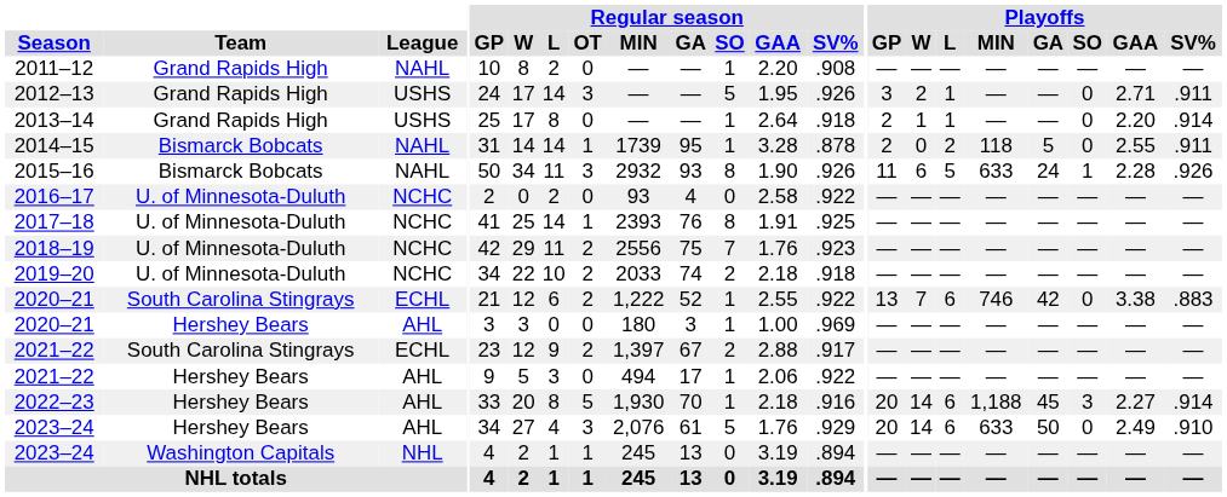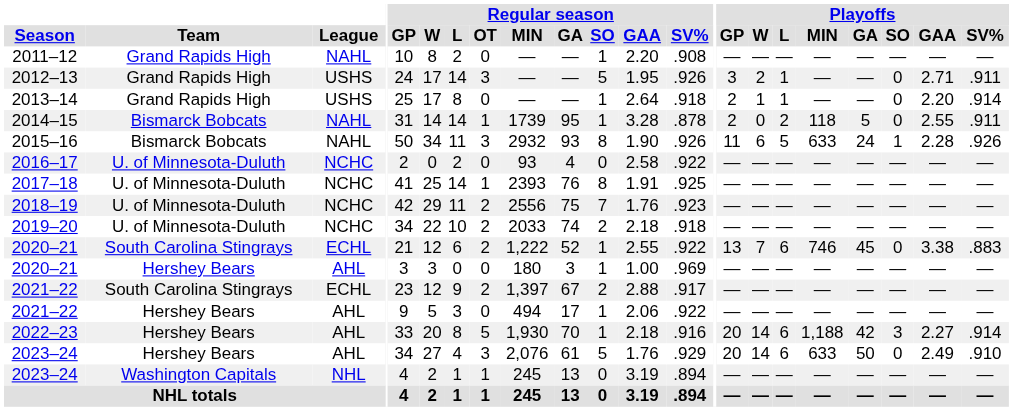 <table border="0" cellpadding="1" cellspacing="0" style="text-align:center; width:75%">
 <tr bgcolor="#e0e0e0">
 <th colspan="3" bgcolor="#ffffff"></th>
 <th rowspan="99" bgcolor="#ffffff"></th>
 <th colspan="9" bgcolor="#e0e0e0"><a href='#'>Regular season</a></th>
 <th rowspan="99" bgcolor="#ffffff"></th>
 <th colspan="8" bgcolor="#e0e0e0"><a href='#'>Playoffs</a></th>
 </tr>
 <tr bgcolor="#e0e0e0">
 <th><a href='#'>Season</a></th>
 <th>Team</th>
 <th>League</th>
 <th>GP</th>
 <th>W</th>
 <th>L</th>
 <th>OT</th>
 <th>MIN</th>
 <th>GA</th>
 <th><a href='#'>SO</a></th>
 <th><a href='#'>GAA</a></th>
 <th><a href='#'>SV%</a></th>
 <th>GP</th>
 <th>W</th>
 <th>L</th>
 <th>MIN</th>
 <th>GA</th>
 <th>SO</th>
 <th>GAA</th>
 <th>SV%</th>
 </tr>
 <tr>
 <td>2011–12</td>
 <td><a href='#'>Grand Rapids High</a></td>
 <td><a href='#'>NAHL</a></td>
 <td>10</td>
 <td>8</td>
 <td>2</td>
 <td>0</td>
 <td>—</td>
 <td>—</td>
 <td>1</td>
 <td>2.20</td>
 <td>.908</td>
 <td>—</td>
 <td>—</td>
 <td>—</td>
 <td>—</td>
 <td>—</td>
 <td>—</td>
 <td>—</td>
 <td>—</td>
 </tr>
 <tr bgcolor="#f0f0f0">
 <td>2012–13</td>
 <td>Grand Rapids High</td>
 <td>USHS</td>
 <td>24</td>
 <td>17</td>
 <td>14</td>
 <td>3</td>
 <td>—</td>
 <td>—</td>
 <td>5</td>
 <td>1.95</td>
 <td>.926</td>
 <td>3</td>
 <td>2</td>
 <td>1</td>
 <td>—</td>
 <td>—</td>
 <td>0</td>
 <td>2.71</td>
 <td>.911</td>
 </tr>
 <tr>
 <td>2013–14</td>
 <td>Grand Rapids High</td>
 <td>USHS</td>
 <td>25</td>
 <td>17</td>
 <td>8</td>
 <td>0</td>
 <td>—</td>
 <td>—</td>
 <td>1</td>
 <td>2.64</td>
 <td>.918</td>
 <td>2</td>
 <td>1</td>
 <td>1</td>
 <td>—</td>
 <td>—</td>
 <td>0</td>
 <td>2.20</td>
 <td>.914</td>
 </tr>
 <tr bgcolor="#f0f0f0">
 <td>2014–15</td>
 <td><a href='#'>Bismarck Bobcats</a></td>
 <td><a href='#'>NAHL</a></td>
 <td>31</td>
 <td>14</td>
 <td>14</td>
 <td>1</td>
 <td>1739</td>
 <td>95</td>
 <td>1</td>
 <td>3.28</td>
 <td>.878</td>
 <td>2</td>
 <td>0</td>
 <td>2</td>
 <td>118</td>
 <td>5</td>
 <td>0</td>
 <td>2.55</td>
 <td>.911</td>
 </tr>
 <tr>
 <td>2015–16</td>
 <td>Bismarck Bobcats</td>
 <td>NAHL</td>
 <td>50</td>
 <td>34</td>
 <td>11</td>
 <td>3</td>
 <td>2932</td>
 <td>93</td>
 <td>8</td>
 <td>1.90</td>
 <td>.926</td>
 <td>11</td>
 <td>6</td>
 <td>5</td>
 <td>633</td>
 <td>24</td>
 <td>1</td>
 <td>2.28</td>
 <td>.926</td>
 </tr>
 <tr bgcolor="#f0f0f0">
 <td><a href='#'>2016–17</a></td>
 <td><a href='#'>U. of Minnesota-Duluth</a></td>
 <td><a href='#'>NCHC</a></td>
 <td>2</td>
 <td>0</td>
 <td>2</td>
 <td>0</td>
 <td>93</td>
 <td>4</td>
 <td>0</td>
 <td>2.58</td>
 <td>.922</td>
 <td>—</td>
 <td>—</td>
 <td>—</td>
 <td>—</td>
 <td>—</td>
 <td>—</td>
 <td>—</td>
 <td>—</td>
 </tr>
 <tr>
 <td><a href='#'>2017–18</a></td>
 <td>U. of Minnesota-Duluth</td>
 <td>NCHC</td>
 <td>41</td>
 <td>25</td>
 <td>14</td>
 <td>1</td>
 <td>2393</td>
 <td>76</td>
 <td>8</td>
 <td>1.91</td>
 <td>.925</td>
 <td>—</td>
 <td>—</td>
 <td>—</td>
 <td>—</td>
 <td>—</td>
 <td>—</td>
 <td>—</td>
 <td>—</td>
 </tr>
 <tr bgcolor="#f0f0f0">
 <td><a href='#'>2018–19</a></td>
 <td>U. of Minnesota-Duluth</td>
 <td>NCHC</td>
 <td>42</td>
 <td>29</td>
 <td>11</td>
 <td>2</td>
 <td>2556</td>
 <td>75</td>
 <td>7</td>
 <td>1.76</td>
 <td>.923</td>
 <td>—</td>
 <td>—</td>
 <td>—</td>
 <td>—</td>
 <td>—</td>
 <td>—</td>
 <td>—</td>
 <td>—</td>
 </tr>
 <tr>
 <td><a href='#'>2019–20</a></td>
 <td>U. of Minnesota-Duluth</td>
 <td>NCHC</td>
 <td>34</td>
 <td>22</td>
 <td>10</td>
 <td>2</td>
 <td>2033</td>
 <td>74</td>
 <td>2</td>
 <td>2.18</td>
 <td>.918</td>
 <td>—</td>
 <td>—</td>
 <td>—</td>
 <td>—</td>
 <td>—</td>
 <td>—</td>
 <td>—</td>
 <td>—</td>
 </tr>
 <tr bgcolor="#f0f0f0">
 <td><a href='#'>2020–21</a></td>
 <td><a href='#'>South Carolina Stingrays</a></td>
 <td><a href='#'>ECHL</a></td>
 <td>21</td>
 <td>12</td>
 <td>6</td>
 <td>2</td>
 <td>1,222</td>
 <td>52</td>
 <td>1</td>
 <td>2.55</td>
 <td>.922</td>
 <td>13</td>
 <td>7</td>
 <td>6</td>
 <td>746</td>
-<td>42</td>
+<td>45</td>
 <td>0</td>
 <td>3.38</td>
 <td>.883</td>
 </tr>
 <tr>
 <td><a href='#'>2020–21</a></td>
 <td><a href='#'>Hershey Bears</a></td>
 <td><a href='#'>AHL</a></td>
 <td>3</td>
 <td>3</td>
 <td>0</td>
 <td>0</td>
 <td>180</td>
 <td>3</td>
 <td>1</td>
 <td>1.00</td>
 <td>.969</td>
 <td>—</td>
 <td>—</td>
 <td>—</td>
 <td>—</td>
 <td>—</td>
 <td>—</td>
 <td>—</td>
 <td>—</td>
 </tr>
 <tr bgcolor="#f0f0f0">
 <td><a href='#'>2021–22</a></td>
 <td>South Carolina Stingrays</td>
 <td>ECHL</td>
 <td>23</td>
 <td>12</td>
 <td>9</td>
 <td>2</td>
 <td>1,397</td>
 <td>67</td>
 <td>2</td>
 <td>2.88</td>
 <td>.917</td>
 <td>—</td>
 <td>—</td>
 <td>—</td>
 <td>—</td>
 <td>—</td>
 <td>—</td>
 <td>—</td>
 <td>—</td>
 </tr>
 <tr>
 <td><a href='#'>2021–22</a></td>
 <td>Hershey Bears</td>
 <td>AHL</td>
 <td>9</td>
 <td>5</td>
 <td>3</td>
 <td>0</td>
 <td>494</td>
 <td>17</td>
 <td>1</td>
 <td>2.06</td>
 <td>.922</td>
 <td>—</td>
 <td>—</td>
 <td>—</td>
 <td>—</td>
 <td>—</td>
 <td>—</td>
 <td>—</td>
 <td>—</td>
 </tr>
 <tr bgcolor="#f0f0f0">
 <td><a href='#'>2022–23</a></td>
 <td>Hershey Bears</td>
 <td>AHL</td>
 <td>33</td>
 <td>20</td>
 <td>8</td>
 <td>5</td>
 <td>1,930</td>
 <td>70</td>
 <td>1</td>
 <td>2.18</td>
 <td>.916</td>
 <td>20</td>
 <td>14</td>
 <td>6</td>
 <td>1,188</td>
-<td>45</td>
+<td>42</td>
 <td>3</td>
 <td>2.27</td>
 <td>.914</td>
 </tr>
 <tr>
 <td><a href='#'>2023–24</a></td>
 <td>Hershey Bears</td>
 <td>AHL</td>
 <td>34</td>
 <td>27</td>
 <td>4</td>
 <td>3</td>
 <td>2,076</td>
 <td>61</td>
 <td>5</td>
 <td>1.76</td>
 <td>.929</td>
 <td>20</td>
 <td>14</td>
 <td>6</td>
 <td>633</td>
 <td>50</td>
 <td>0</td>
 <td>2.49</td>
 <td>.910</td>
 </tr>
 <tr bgcolor="#f0f0f0">
 <td><a href='#'>2023–24</a></td>
 <td><a href='#'>Washington Capitals</a></td>
 <td><a href='#'>NHL</a></td>
 <td>4</td>
 <td>2</td>
 <td>1</td>
 <td>1</td>
 <td>245</td>
 <td>13</td>
 <td>0</td>
 <td>3.19</td>
 <td>.894</td>
 <td>—</td>
 <td>—</td>
 <td>—</td>
 <td>—</td>
 <td>—</td>
 <td>—</td>
 <td>—</td>
 <td>—</td>
 </tr>
 <tr bgcolor="#e0e0e0">
 <th colspan="3">NHL totals</th>
 <th>4</th>
 <th>2</th>
 <th>1</th>
 <th>1</th>
 <th>245</th>
 <th>13</th>
 <th>0</th>
 <th>3.19</th>
 <th>.894</th>
 <th>—</th>
 <th>—</th>
 <th>—</th>
 <th>—</th>
 <th>—</th>
 <th>—</th>
 <th>—</th>
 <th>—</th>
 </tr>
 </table>
